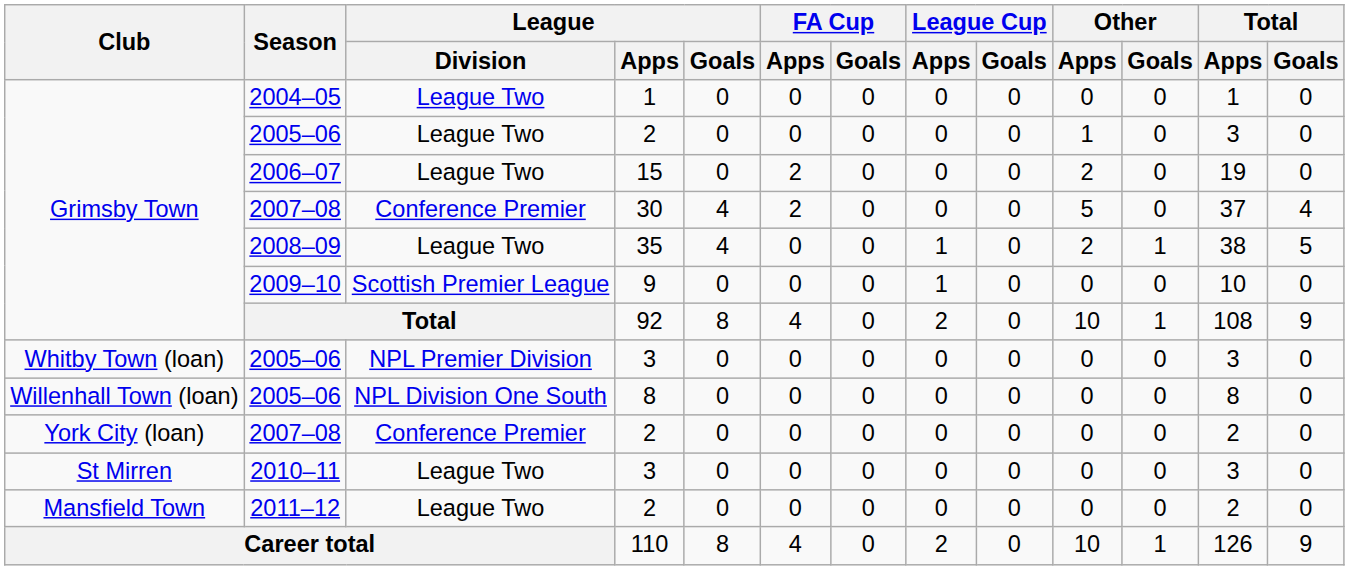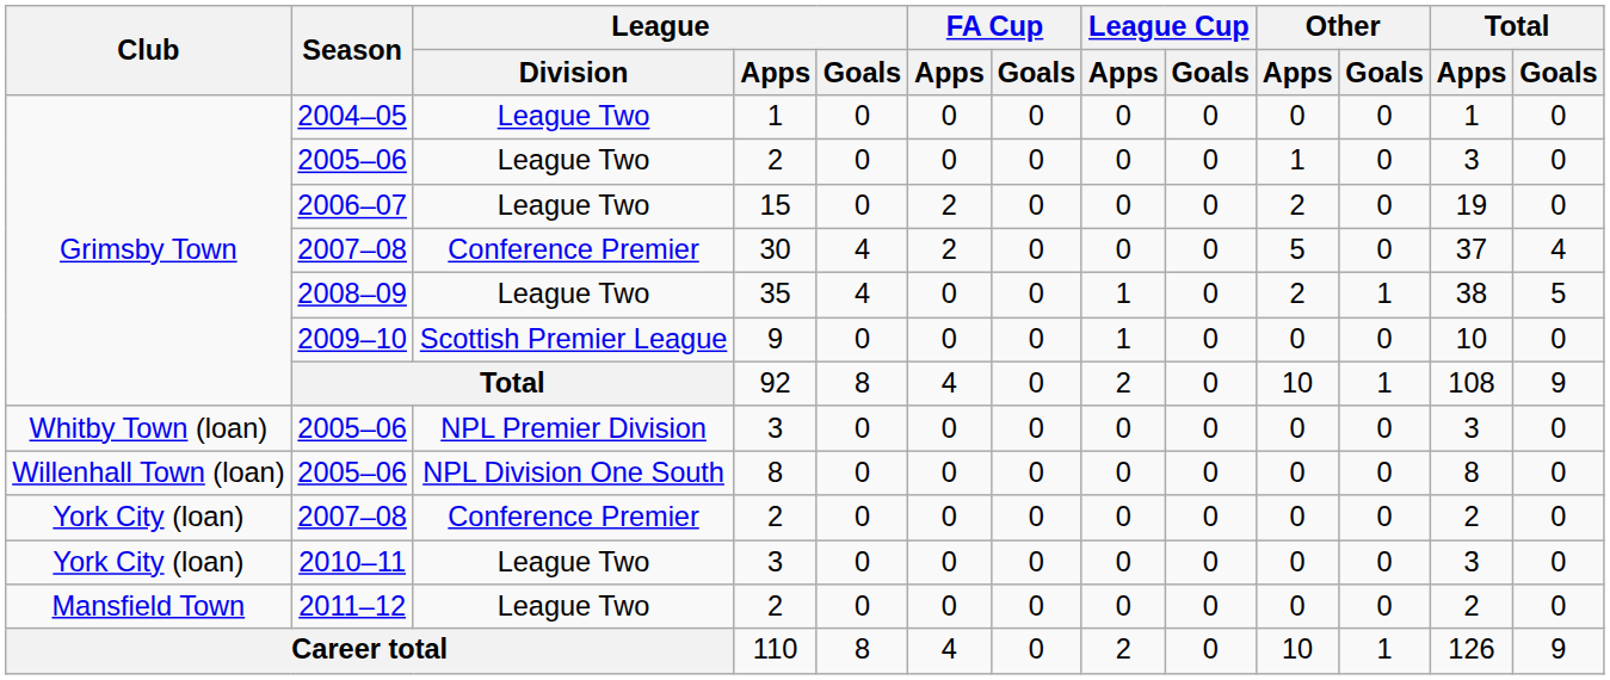 <table class="wikitable" style="text-align: center">
 <tr>
 <th rowspan="2">Club</th>
 <th rowspan="2">Season</th>
 <th colspan="3">League</th>
 <th colspan="2"><a href='#'>FA Cup</a></th>
 <th colspan="2"><a href='#'>League Cup</a></th>
 <th colspan="2">Other</th>
 <th colspan="2">Total</th>
 </tr>
 <tr>
 <th>Division</th>
 <th>Apps</th>
 <th>Goals</th>
 <th>Apps</th>
 <th>Goals</th>
 <th>Apps</th>
 <th>Goals</th>
 <th>Apps</th>
 <th>Goals</th>
 <th>Apps</th>
 <th>Goals</th>
 </tr>
 <tr>
 <td rowspan="7"><a href='#'>Grimsby Town</a></td>
 <td><a href='#'>2004–05</a></td>
 <td><a href='#'>League Two</a></td>
 <td>1</td>
 <td>0</td>
 <td>0</td>
 <td>0</td>
 <td>0</td>
 <td>0</td>
 <td>0</td>
 <td>0</td>
 <td>1</td>
 <td>0</td>
 </tr>
 <tr>
 <td><a href='#'>2005–06</a></td>
 <td>League Two</td>
 <td>2</td>
 <td>0</td>
 <td>0</td>
 <td>0</td>
 <td>0</td>
 <td>0</td>
 <td>1</td>
 <td>0</td>
 <td>3</td>
 <td>0</td>
 </tr>
 <tr>
 <td><a href='#'>2006–07</a></td>
 <td>League Two</td>
 <td>15</td>
 <td>0</td>
 <td>2</td>
 <td>0</td>
 <td>0</td>
 <td>0</td>
 <td>2</td>
 <td>0</td>
 <td>19</td>
 <td>0</td>
 </tr>
 <tr>
 <td><a href='#'>2007–08</a></td>
 <td><a href='#'>Conference Premier</a></td>
 <td>30</td>
 <td>4</td>
 <td>2</td>
 <td>0</td>
 <td>0</td>
 <td>0</td>
 <td>5</td>
 <td>0</td>
 <td>37</td>
 <td>4</td>
 </tr>
 <tr>
 <td><a href='#'>2008–09</a></td>
 <td>League Two</td>
 <td>35</td>
 <td>4</td>
 <td>0</td>
 <td>0</td>
 <td>1</td>
 <td>0</td>
 <td>2</td>
 <td>1</td>
 <td>38</td>
 <td>5</td>
 </tr>
 <tr>
 <td><a href='#'>2009–10</a></td>
 <td><a href='#'>Scottish Premier League</a></td>
 <td>9</td>
 <td>0</td>
 <td>0</td>
 <td>0</td>
 <td>1</td>
 <td>0</td>
 <td>0</td>
 <td>0</td>
 <td>10</td>
 <td>0</td>
 </tr>
 <tr>
 <th colspan="2">Total</th>
 <td>92</td>
 <td>8</td>
 <td>4</td>
 <td>0</td>
 <td>2</td>
 <td>0</td>
 <td>10</td>
 <td>1</td>
 <td>108</td>
 <td>9</td>
 </tr>
 <tr>
 <td><a href='#'>Whitby Town</a> (loan)</td>
 <td><a href='#'>2005–06</a></td>
 <td><a href='#'>NPL Premier Division</a></td>
 <td>3</td>
 <td>0</td>
 <td>0</td>
 <td>0</td>
 <td>0</td>
 <td>0</td>
 <td>0</td>
 <td>0</td>
 <td>3</td>
 <td>0</td>
 </tr>
 <tr>
 <td><a href='#'>Willenhall Town</a> (loan)</td>
 <td><a href='#'>2005–06</a></td>
 <td><a href='#'>NPL Division One South</a></td>
 <td>8</td>
 <td>0</td>
 <td>0</td>
 <td>0</td>
 <td>0</td>
 <td>0</td>
 <td>0</td>
 <td>0</td>
 <td>8</td>
 <td>0</td>
 </tr>
 <tr>
 <td><a href='#'>York City</a> (loan)</td>
 <td><a href='#'>2007–08</a></td>
 <td><a href='#'>Conference Premier</a></td>
 <td>2</td>
 <td>0</td>
 <td>0</td>
 <td>0</td>
 <td>0</td>
 <td>0</td>
 <td>0</td>
 <td>0</td>
 <td>2</td>
 <td>0</td>
 </tr>
 <tr>
-<td><a href='#'>St Mirren</a></td>
+<td><a href='#'>York City</a> (loan)</td>
 <td><a href='#'>2010–11</a></td>
 <td>League Two</td>
 <td>3</td>
 <td>0</td>
 <td>0</td>
 <td>0</td>
 <td>0</td>
 <td>0</td>
 <td>0</td>
 <td>0</td>
 <td>3</td>
 <td>0</td>
 </tr>
 <tr>
 <td><a href='#'>Mansfield Town</a></td>
 <td><a href='#'>2011–12</a></td>
 <td>League Two</td>
 <td>2</td>
 <td>0</td>
 <td>0</td>
 <td>0</td>
 <td>0</td>
 <td>0</td>
 <td>0</td>
 <td>0</td>
 <td>2</td>
 <td>0</td>
 </tr>
 <tr>
 <th colspan="3">Career total</th>
 <td>110</td>
 <td>8</td>
 <td>4</td>
 <td>0</td>
 <td>2</td>
 <td>0</td>
 <td>10</td>
 <td>1</td>
 <td>126</td>
 <td>9</td>
 </tr>
 </table>
